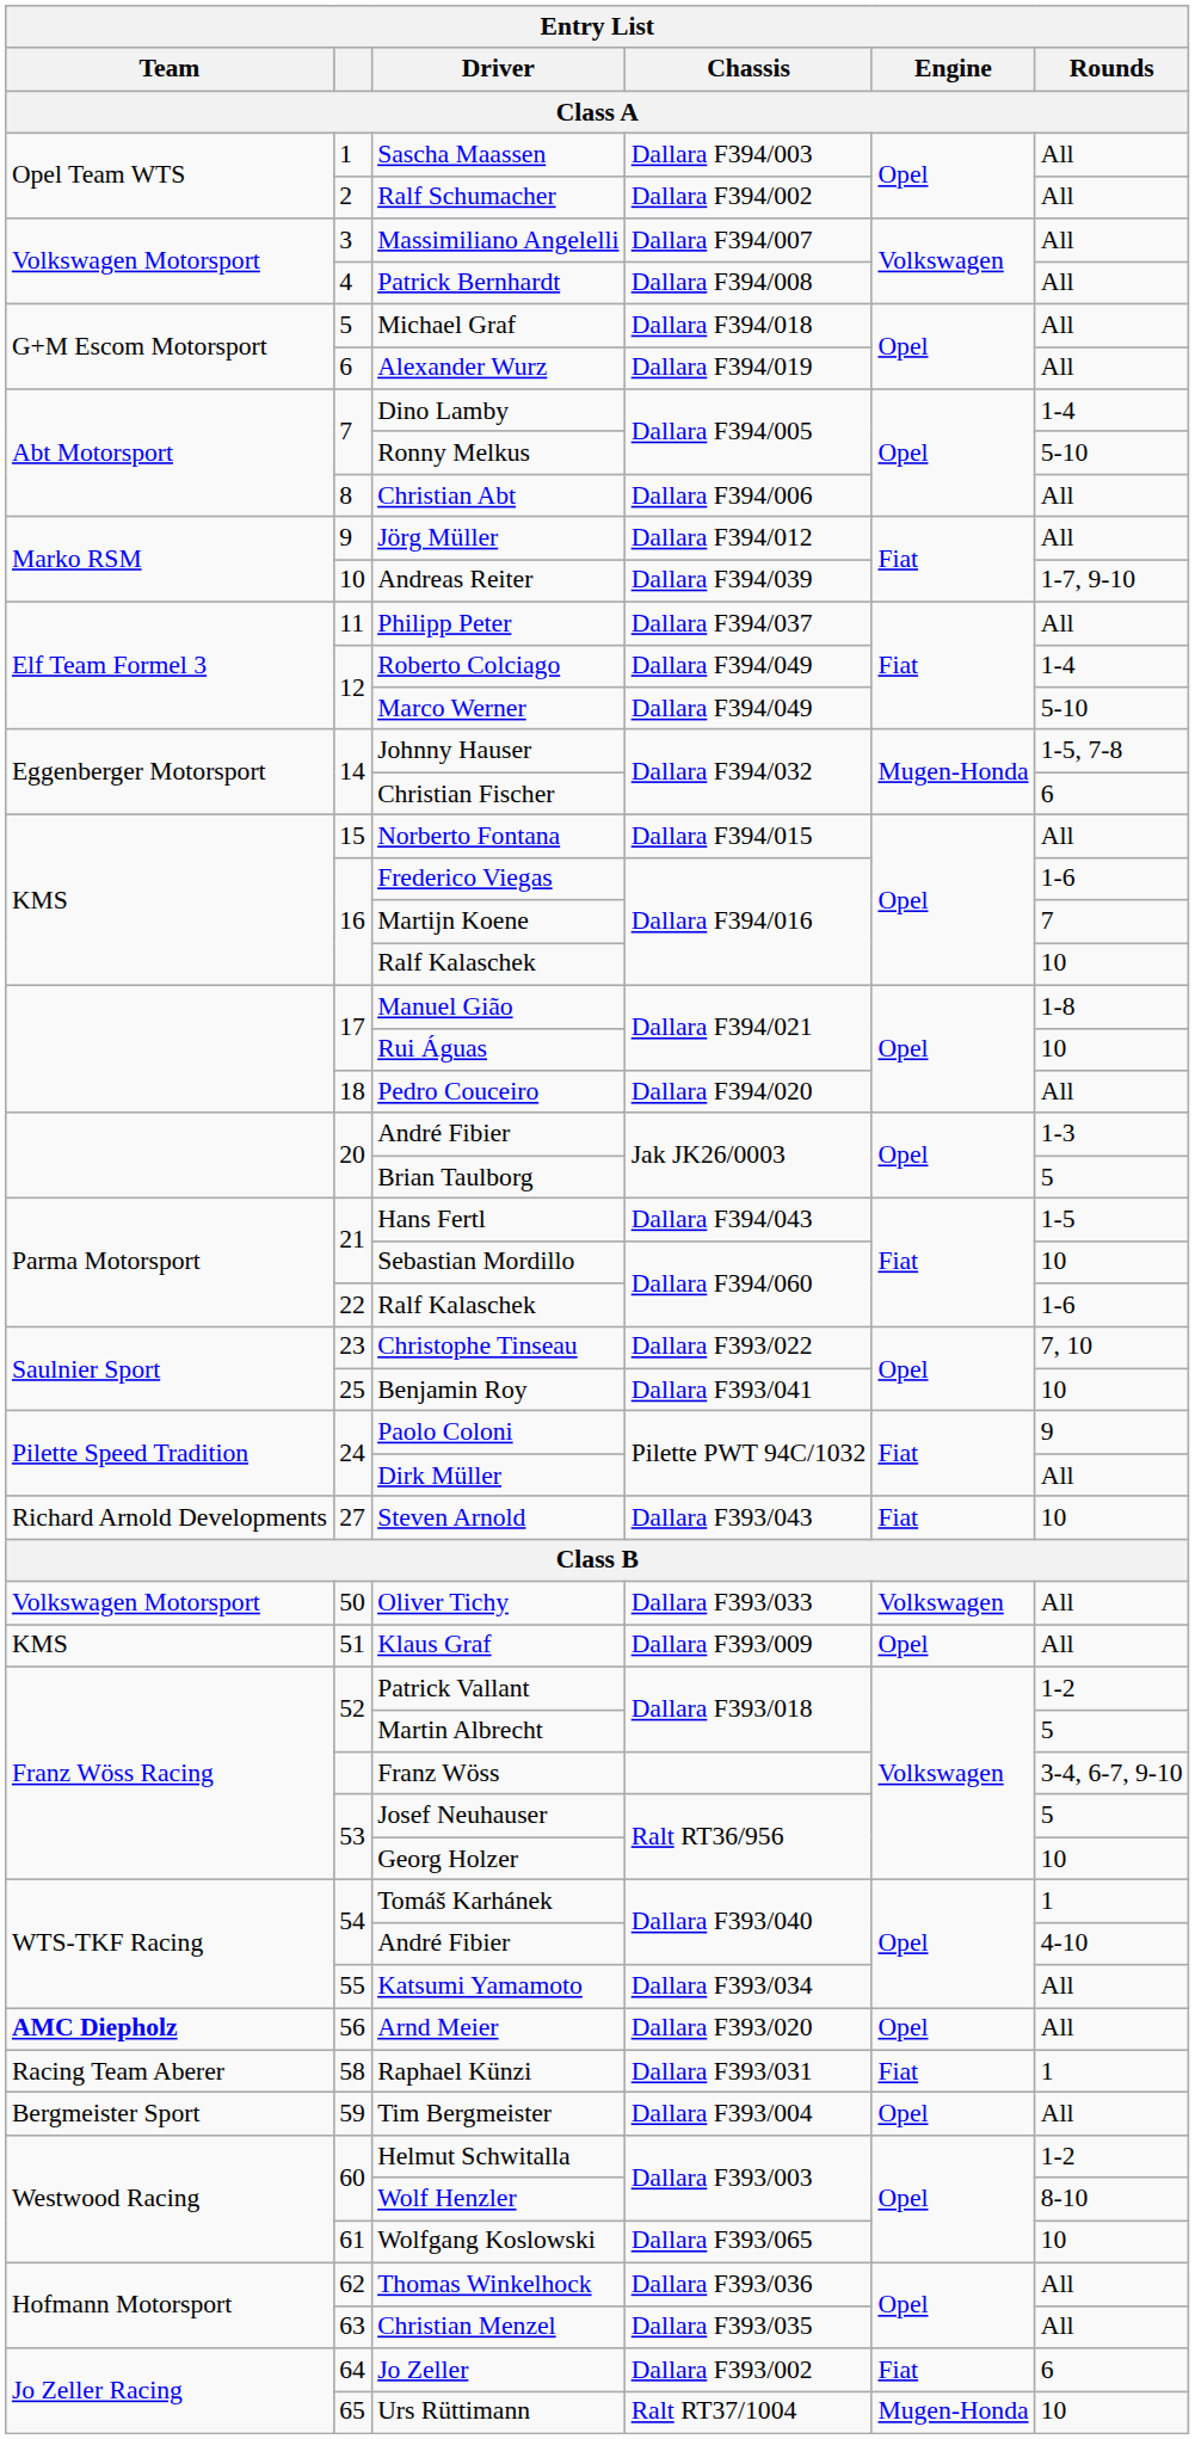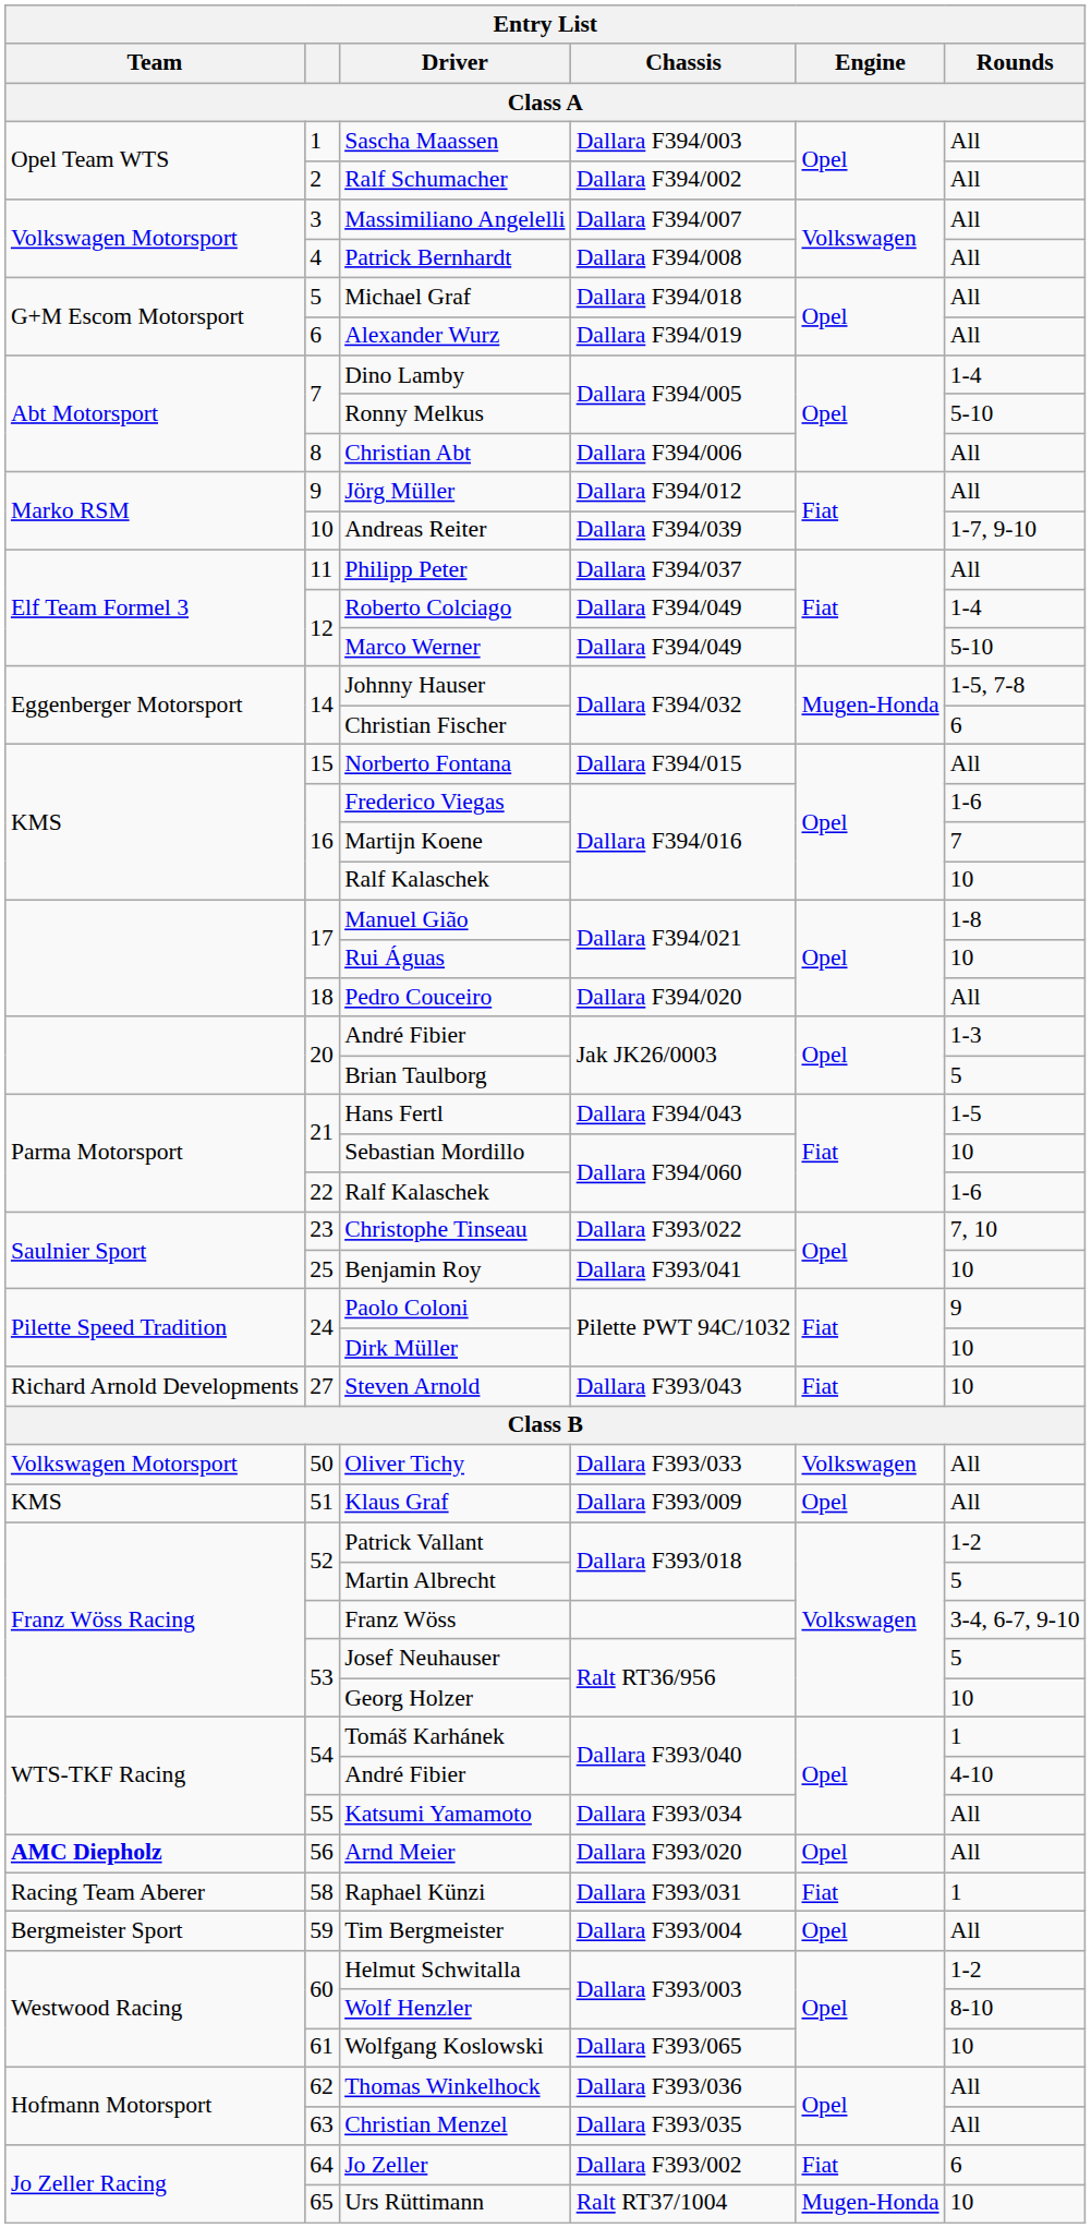 <table class="wikitable" style="font-size: 85%;">
 <tr>
 <th colspan=7>Entry List</th>
 </tr>
 <tr>
 <th>Team</th>
 <th></th>
 <th>Driver</th>
 <th>Chassis</th>
 <th>Engine</th>
 <th>Rounds</th>
 </tr>
 <tr>
 <th colspan=6>Class A</th>
 </tr>
 <tr>
 <td rowspan=2> Opel Team WTS</td>
 <td>1</td>
 <td> <a href='#'>Sascha Maassen</a></td>
 <td><a href='#'>Dallara</a> F394/003</td>
 <td rowspan=2><a href='#'>Opel</a></td>
 <td>All</td>
 </tr>
 <tr>
 <td>2</td>
 <td> <a href='#'>Ralf Schumacher</a></td>
 <td><a href='#'>Dallara</a> F394/002</td>
 <td>All</td>
 </tr>
 <tr>
 <td rowspan=2> <a href='#'>Volkswagen Motorsport</a></td>
 <td>3</td>
 <td> <a href='#'>Massimiliano Angelelli</a></td>
 <td><a href='#'>Dallara</a> F394/007</td>
 <td rowspan=2><a href='#'>Volkswagen</a></td>
 <td>All</td>
 </tr>
 <tr>
 <td>4</td>
 <td> <a href='#'>Patrick Bernhardt</a></td>
 <td><a href='#'>Dallara</a> F394/008</td>
 <td>All</td>
 </tr>
 <tr>
 <td rowspan=2> G+M Escom Motorsport</td>
 <td>5</td>
 <td> Michael Graf</td>
 <td><a href='#'>Dallara</a> F394/018</td>
 <td rowspan=2><a href='#'>Opel</a></td>
 <td>All</td>
 </tr>
 <tr>
 <td>6</td>
 <td> <a href='#'>Alexander Wurz</a></td>
 <td><a href='#'>Dallara</a> F394/019</td>
 <td>All</td>
 </tr>
 <tr>
 <td rowspan=3> <a href='#'>Abt Motorsport</a></td>
 <td rowspan=2>7</td>
 <td> Dino Lamby</td>
 <td rowspan=2><a href='#'>Dallara</a> F394/005</td>
 <td rowspan=3><a href='#'>Opel</a></td>
 <td>1-4</td>
 </tr>
 <tr>
 <td> Ronny Melkus</td>
 <td>5-10</td>
 </tr>
 <tr>
 <td>8</td>
 <td> <a href='#'>Christian Abt</a></td>
 <td><a href='#'>Dallara</a> F394/006</td>
 <td>All</td>
 </tr>
 <tr>
 <td rowspan=2> <a href='#'>Marko RSM</a></td>
 <td>9</td>
 <td> <a href='#'>Jörg Müller</a></td>
 <td><a href='#'>Dallara</a> F394/012</td>
 <td rowspan=2><a href='#'>Fiat</a></td>
 <td>All</td>
 </tr>
 <tr>
 <td>10</td>
 <td> Andreas Reiter</td>
 <td><a href='#'>Dallara</a> F394/039</td>
 <td>1-7, 9-10</td>
 </tr>
 <tr>
 <td rowspan=3> <a href='#'>Elf Team Formel 3</a></td>
 <td>11</td>
 <td> <a href='#'>Philipp Peter</a></td>
 <td><a href='#'>Dallara</a> F394/037</td>
 <td rowspan=3><a href='#'>Fiat</a></td>
 <td>All</td>
 </tr>
 <tr>
 <td rowspan=2>12</td>
 <td> <a href='#'>Roberto Colciago</a></td>
 <td><a href='#'>Dallara</a> F394/049</td>
 <td>1-4</td>
 </tr>
 <tr>
 <td> <a href='#'>Marco Werner</a></td>
 <td><a href='#'>Dallara</a> F394/049</td>
 <td>5-10</td>
 </tr>
 <tr>
 <td rowspan=2> Eggenberger Motorsport</td>
 <td rowspan=2>14</td>
 <td> Johnny Hauser</td>
 <td rowspan=2><a href='#'>Dallara</a> F394/032</td>
 <td rowspan=2><a href='#'>Mugen-Honda</a></td>
 <td>1-5, 7-8</td>
 </tr>
 <tr>
 <td> Christian Fischer</td>
 <td>6</td>
 </tr>
 <tr>
 <td rowspan=4> KMS</td>
 <td>15</td>
 <td> <a href='#'>Norberto Fontana</a></td>
 <td><a href='#'>Dallara</a> F394/015</td>
 <td rowspan=4><a href='#'>Opel</a></td>
 <td>All</td>
 </tr>
 <tr>
 <td rowspan=3>16</td>
 <td> <a href='#'>Frederico Viegas</a></td>
 <td rowspan=3><a href='#'>Dallara</a> F394/016</td>
 <td>1-6</td>
 </tr>
 <tr>
 <td> Martijn Koene</td>
 <td>7</td>
 </tr>
 <tr>
 <td> Ralf Kalaschek</td>
 <td>10</td>
 </tr>
 <tr>
 <td rowspan=3> </td>
 <td rowspan=2>17</td>
 <td> <a href='#'>Manuel Gião</a></td>
 <td rowspan=2><a href='#'>Dallara</a> F394/021</td>
 <td rowspan=3><a href='#'>Opel</a></td>
 <td>1-8</td>
 </tr>
 <tr>
 <td> <a href='#'>Rui Águas</a></td>
 <td>10</td>
 </tr>
 <tr>
 <td>18</td>
 <td> <a href='#'>Pedro Couceiro</a></td>
 <td><a href='#'>Dallara</a> F394/020</td>
 <td>All</td>
 </tr>
 <tr>
 <td rowspan=2> </td>
 <td rowspan=2>20</td>
 <td> André Fibier</td>
 <td rowspan=2>Jak JK26/0003</td>
 <td rowspan=2><a href='#'>Opel</a></td>
 <td>1-3</td>
 </tr>
 <tr>
 <td> Brian Taulborg</td>
 <td>5</td>
 </tr>
 <tr>
 <td rowspan=3> Parma Motorsport</td>
 <td rowspan=2>21</td>
 <td> Hans Fertl</td>
 <td><a href='#'>Dallara</a> F394/043</td>
 <td rowspan=3><a href='#'>Fiat</a></td>
 <td>1-5</td>
 </tr>
 <tr>
 <td> Sebastian Mordillo</td>
 <td rowspan=2><a href='#'>Dallara</a> F394/060</td>
 <td>10</td>
 </tr>
 <tr>
 <td>22</td>
 <td> Ralf Kalaschek</td>
 <td>1-6</td>
 </tr>
 <tr>
 <td rowspan=2> <a href='#'>Saulnier Sport</a></td>
 <td>23</td>
 <td> <a href='#'>Christophe Tinseau</a></td>
 <td><a href='#'>Dallara</a> F393/022</td>
 <td rowspan=2><a href='#'>Opel</a></td>
 <td>7, 10</td>
 </tr>
 <tr>
 <td>25</td>
 <td> Benjamin Roy</td>
 <td><a href='#'>Dallara</a> F393/041</td>
 <td>10</td>
 </tr>
 <tr>
 <td rowspan=2> <a href='#'>Pilette Speed Tradition</a></td>
 <td rowspan=2>24</td>
 <td> <a href='#'>Paolo Coloni</a></td>
 <td rowspan=2>Pilette PWT 94C/1032</td>
 <td rowspan=2><a href='#'>Fiat</a></td>
 <td>9</td>
 </tr>
 <tr>
 <td> <a href='#'>Dirk Müller</a></td>
-<td>All</td>
+<td>10</td>
 </tr>
 <tr>
 <td> Richard Arnold Developments</td>
 <td>27</td>
 <td> <a href='#'>Steven Arnold</a></td>
 <td><a href='#'>Dallara</a> F393/043</td>
 <td><a href='#'>Fiat</a></td>
 <td>10</td>
 </tr>
 <tr>
 <th colspan=6>Class B</th>
 </tr>
 <tr>
 <td> <a href='#'>Volkswagen Motorsport</a></td>
 <td>50</td>
 <td> <a href='#'>Oliver Tichy</a></td>
 <td><a href='#'>Dallara</a> F393/033</td>
 <td><a href='#'>Volkswagen</a></td>
 <td>All</td>
 </tr>
 <tr>
 <td> KMS</td>
 <td>51</td>
 <td> <a href='#'>Klaus Graf</a></td>
 <td><a href='#'>Dallara</a> F393/009</td>
 <td><a href='#'>Opel</a></td>
 <td>All</td>
 </tr>
 <tr>
 <td rowspan=5> <a href='#'>Franz Wöss Racing</a></td>
 <td rowspan=2>52</td>
 <td> Patrick Vallant</td>
 <td rowspan=2><a href='#'>Dallara</a> F393/018</td>
 <td rowspan=5><a href='#'>Volkswagen</a></td>
 <td>1-2</td>
 </tr>
 <tr>
 <td> Martin Albrecht</td>
 <td>5</td>
 </tr>
 <tr>
 <td></td>
 <td> Franz Wöss</td>
 <td></td>
 <td>3-4, 6-7, 9-10</td>
 </tr>
 <tr>
 <td rowspan=2>53</td>
 <td> Josef Neuhauser</td>
 <td rowspan=2><a href='#'>Ralt</a> RT36/956</td>
 <td>5</td>
 </tr>
 <tr>
 <td> Georg Holzer</td>
 <td>10</td>
 </tr>
 <tr>
 <td rowspan=3> WTS-TKF Racing</td>
 <td rowspan=2>54</td>
 <td> Tomáš Karhánek</td>
 <td rowspan=2><a href='#'>Dallara</a> F393/040</td>
 <td rowspan=3><a href='#'>Opel</a></td>
 <td>1</td>
 </tr>
 <tr>
 <td> André Fibier</td>
 <td>4-10</td>
 </tr>
 <tr>
 <td>55</td>
 <td> <a href='#'>Katsumi Yamamoto</a></td>
 <td><a href='#'>Dallara</a> F393/034</td>
 <td>All</td>
 </tr>
 <tr>
 <td><strong> <a href='#'>AMC Diepholz</a></strong></td>
 <td>56</td>
 <td> <a href='#'>Arnd Meier</a></td>
 <td><a href='#'>Dallara</a> F393/020</td>
 <td><a href='#'>Opel</a></td>
 <td>All</td>
 </tr>
 <tr>
 <td> Racing Team Aberer</td>
 <td>58</td>
 <td> Raphael Künzi</td>
 <td><a href='#'>Dallara</a> F393/031</td>
 <td><a href='#'>Fiat</a></td>
 <td>1</td>
 </tr>
 <tr>
 <td> Bergmeister Sport</td>
 <td>59</td>
 <td> Tim Bergmeister</td>
 <td><a href='#'>Dallara</a> F393/004</td>
 <td><a href='#'>Opel</a></td>
 <td>All</td>
 </tr>
 <tr>
 <td rowspan=3> Westwood Racing</td>
 <td rowspan=2>60</td>
 <td> Helmut Schwitalla</td>
 <td rowspan=2><a href='#'>Dallara</a> F393/003</td>
 <td rowspan=3><a href='#'>Opel</a></td>
 <td>1-2</td>
 </tr>
 <tr>
 <td> <a href='#'>Wolf Henzler</a></td>
 <td>8-10</td>
 </tr>
 <tr>
 <td>61</td>
 <td> Wolfgang Koslowski</td>
 <td><a href='#'>Dallara</a> F393/065</td>
 <td>10</td>
 </tr>
 <tr>
 <td rowspan=2> Hofmann Motorsport</td>
 <td>62</td>
 <td> <a href='#'>Thomas Winkelhock</a></td>
 <td><a href='#'>Dallara</a> F393/036</td>
 <td rowspan=2><a href='#'>Opel</a></td>
 <td>All</td>
 </tr>
 <tr>
 <td>63</td>
 <td> <a href='#'>Christian Menzel</a></td>
 <td><a href='#'>Dallara</a> F393/035</td>
 <td>All</td>
 </tr>
 <tr>
 <td rowspan=2> <a href='#'>Jo Zeller Racing</a></td>
 <td>64</td>
 <td> <a href='#'>Jo Zeller</a></td>
 <td><a href='#'>Dallara</a> F393/002</td>
 <td><a href='#'>Fiat</a></td>
 <td>6</td>
 </tr>
 <tr>
 <td>65</td>
 <td> Urs Rüttimann</td>
 <td><a href='#'>Ralt</a> RT37/1004</td>
 <td><a href='#'>Mugen-Honda</a></td>
 <td>10</td>
 </tr>
 </table>
